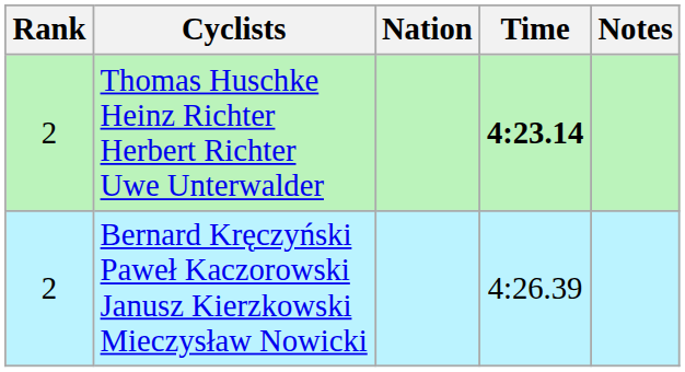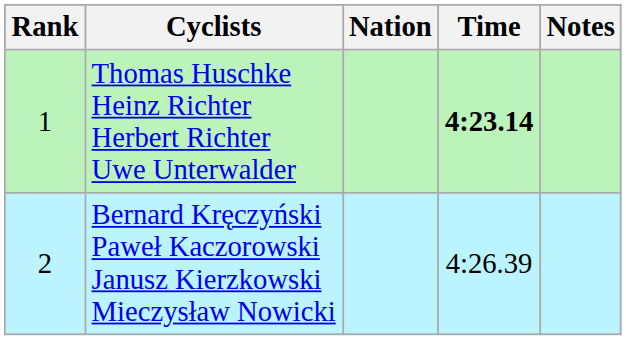 <table class="wikitable sortable" style=text-align:center>
 <tr>
 <th>Rank</th>
 <th>Cyclists</th>
 <th>Nation</th>
 <th>Time</th>
 <th>Notes</th>
 </tr>
 <tr bgcolor=bbf3bb>
-<td>2</td>
+<td>1</td>
 <td align=left><a href='#'>Thomas Huschke</a><br><a href='#'>Heinz Richter</a><br><a href='#'>Herbert Richter</a><br><a href='#'>Uwe Unterwalder</a></td>
 <td align=left></td>
 <td><strong>4:23.14</strong></td>
 <td></td>
 </tr>
 <tr bgcolor=bbf3ff>
 <td>2</td>
 <td align=left><a href='#'>Bernard Kręczyński</a><br><a href='#'>Paweł Kaczorowski</a><br><a href='#'>Janusz Kierzkowski</a><br><a href='#'>Mieczysław Nowicki</a></td>
 <td align=left></td>
 <td>4:26.39</td>
 <td></td>
 </tr>
 </table>
